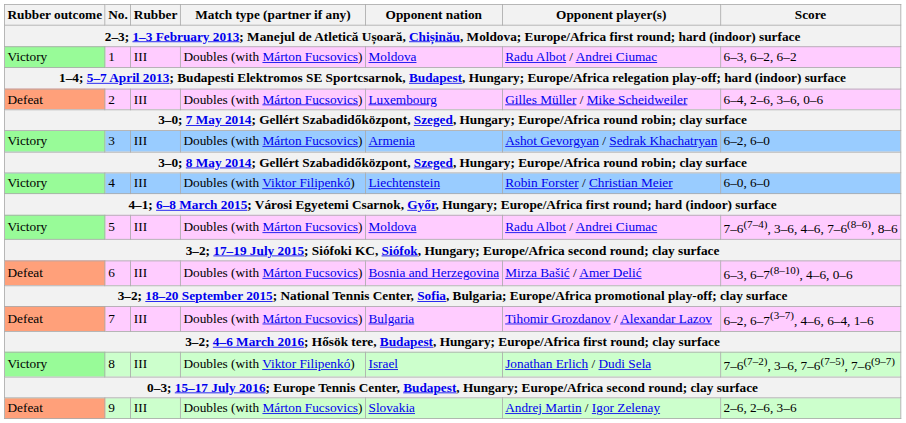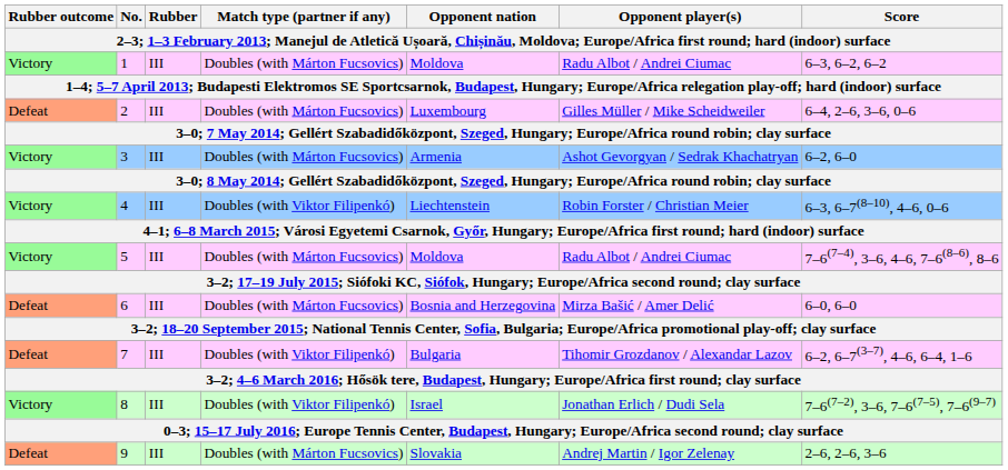 <table class=wikitable>
 <tr>
 <th>Rubber outcome</th>
 <th>No.</th>
 <th>Rubber</th>
 <th>Match type (partner if any)</th>
 <th>Opponent nation</th>
 <th>Opponent player(s)</th>
 <th>Score</th>
 </tr>
 <tr>
 <th colspan=7>2–3; <a href='#'>1–3 February 2013</a>; Manejul de Atletică Ușoară, <a href='#'>Chișinău</a>, Moldova; Europe/Africa first round; hard (indoor) surface</th>
 </tr>
 <tr bgcolor=#FFCCFF>
 <td bgcolor=98FB98>Victory</td>
 <td>1</td>
 <td>III</td>
 <td>Doubles (with <a href='#'>Márton Fucsovics</a>)</td>
 <td> <a href='#'>Moldova</a></td>
 <td><a href='#'>Radu Albot</a> / <a href='#'>Andrei Ciumac</a></td>
 <td>6–3, 6–2, 6–2</td>
 </tr>
 <tr>
 <th colspan=7>1–4; <a href='#'>5–7 April 2013</a>; Budapesti Elektromos SE Sportcsarnok, <a href='#'>Budapest</a>, Hungary; Europe/Africa relegation play-off; hard (indoor) surface</th>
 </tr>
 <tr bgcolor=#FFCCFF>
 <td bgcolor=FFA07A>Defeat</td>
 <td>2</td>
 <td>III</td>
 <td>Doubles (with <a href='#'>Márton Fucsovics</a>)</td>
 <td> <a href='#'>Luxembourg</a></td>
 <td><a href='#'>Gilles Müller</a> / <a href='#'>Mike Scheidweiler</a></td>
 <td>6–4, 2–6, 3–6, 0–6</td>
 </tr>
 <tr>
 <th colspan=7>3–0; <a href='#'>7 May 2014</a>; Gellért Szabadidőközpont, <a href='#'>Szeged</a>, Hungary; Europe/Africa round robin; clay surface</th>
 </tr>
 <tr bgcolor=#99CCFF>
 <td bgcolor=98FB98>Victory</td>
 <td>3</td>
 <td>III</td>
 <td>Doubles (with <a href='#'>Márton Fucsovics</a>)</td>
 <td> <a href='#'>Armenia</a></td>
 <td><a href='#'>Ashot Gevorgyan</a> / <a href='#'>Sedrak Khachatryan</a></td>
 <td>6–2, 6–0</td>
 </tr>
 <tr>
 <th colspan=7>3–0; <a href='#'>8 May 2014</a>; Gellért Szabadidőközpont, <a href='#'>Szeged</a>, Hungary; Europe/Africa round robin; clay surface</th>
 </tr>
 <tr bgcolor=#99CCFF>
 <td bgcolor=98FB98>Victory</td>
 <td>4</td>
 <td>III</td>
 <td>Doubles (with <a href='#'>Viktor Filipenkó</a>)</td>
 <td> <a href='#'>Liechtenstein</a></td>
 <td><a href='#'>Robin Forster</a> / <a href='#'>Christian Meier</a></td>
-<td>6–0, 6–0</td>
+<td>6–3, 6–7<sup>(8–10)</sup>, 4–6, 0–6</td>
 </tr>
 <tr>
 <th colspan=7>4–1; <a href='#'>6–8 March 2015</a>; Városi Egyetemi Csarnok, <a href='#'>Győr</a>, Hungary; Europe/Africa first round; hard (indoor) surface</th>
 </tr>
 <tr bgcolor=#FFCCFF>
 <td bgcolor=98FB98>Victory</td>
 <td>5</td>
 <td>III</td>
 <td>Doubles (with <a href='#'>Márton Fucsovics</a>)</td>
 <td> <a href='#'>Moldova</a></td>
 <td><a href='#'>Radu Albot</a> / <a href='#'>Andrei Ciumac</a></td>
 <td>7–6<sup>(7–4)</sup>, 3–6, 4–6, 7–6<sup>(8–6)</sup>, 8–6</td>
 </tr>
 <tr>
 <th colspan=7>3–2; <a href='#'>17–19 July 2015</a>; Siófoki KC, <a href='#'>Siófok</a>, Hungary; Europe/Africa second round; clay surface</th>
 </tr>
 <tr bgcolor=#FFCCFF>
 <td bgcolor=FFA07A>Defeat</td>
 <td>6</td>
 <td>III</td>
 <td>Doubles (with <a href='#'>Márton Fucsovics</a>)</td>
 <td> <a href='#'>Bosnia and Herzegovina</a></td>
 <td><a href='#'>Mirza Bašić</a> / <a href='#'>Amer Delić</a></td>
-<td>6–3, 6–7<sup>(8–10)</sup>, 4–6, 0–6</td>
+<td>6–0, 6–0</td>
 </tr>
 <tr>
 <th colspan=7>3–2; <a href='#'>18–20 September 2015</a>; National Tennis Center, <a href='#'>Sofia</a>, Bulgaria; Europe/Africa promotional play-off; clay surface</th>
 </tr>
 <tr bgcolor=#FFCCFF>
 <td bgcolor=FFA07A>Defeat</td>
 <td>7</td>
 <td>III</td>
-<td>Doubles (with <a href='#'>Márton Fucsovics</a>)</td>
+<td>Doubles (with <a href='#'>Viktor Filipenkó</a>)</td>
 <td> <a href='#'>Bulgaria</a></td>
 <td><a href='#'>Tihomir Grozdanov</a> / <a href='#'>Alexandar Lazov</a></td>
 <td>6–2, 6–7<sup>(3–7)</sup>, 4–6, 6–4, 1–6</td>
 </tr>
 <tr>
 <th colspan=7>3–2; <a href='#'>4–6 March 2016</a>; Hősök tere, <a href='#'>Budapest</a>, Hungary; Europe/Africa first round; clay surface</th>
 </tr>
 <tr bgcolor=#CCFFCC>
 <td bgcolor=98FB98>Victory</td>
 <td>8</td>
 <td>III</td>
 <td>Doubles (with <a href='#'>Viktor Filipenkó</a>)</td>
 <td> <a href='#'>Israel</a></td>
 <td><a href='#'>Jonathan Erlich</a> / <a href='#'>Dudi Sela</a></td>
 <td>7–6<sup>(7–2)</sup>, 3–6, 7–6<sup>(7–5)</sup>, 7–6<sup>(9–7)</sup></td>
 </tr>
 <tr>
 <th colspan=7>0–3; <a href='#'>15–17 July 2016</a>; Europe Tennis Center, <a href='#'>Budapest</a>, Hungary; Europe/Africa second round; clay surface</th>
 </tr>
 <tr bgcolor=#CCFFCC>
 <td bgcolor=FFA07A>Defeat</td>
 <td>9</td>
 <td>III</td>
 <td>Doubles (with <a href='#'>Márton Fucsovics</a>)</td>
 <td> <a href='#'>Slovakia</a></td>
 <td><a href='#'>Andrej Martin</a> / <a href='#'>Igor Zelenay</a></td>
 <td>2–6, 2–6, 3–6</td>
 </tr>
 </table>
